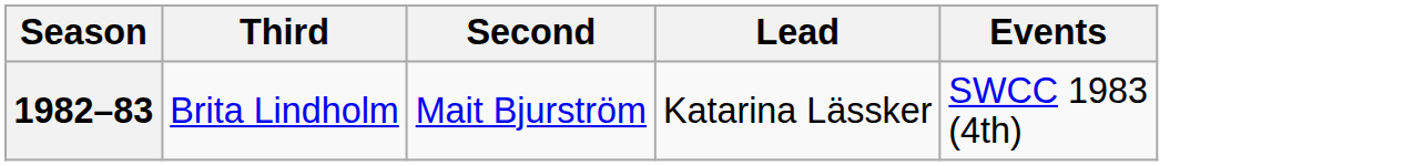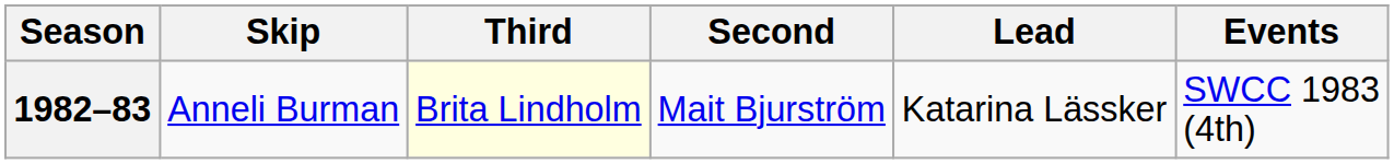 <table class="wikitable">
 <tr>
 <th scope="col">Season</th>
+<th scope="col">Skip</th>
 <th scope="col">Third</th>
 <th scope="col">Second</th>
 <th scope="col">Lead</th>
 <th scope="col">Events</th>
 </tr>
 <tr>
 <th scope="row">1982–83</th>
-<td><a href='#'>Brita Lindholm</a></td>
+<td><a href='#'>Anneli Burman</a></td>
+<td style="background: lightyellow;"><a href='#'>Brita Lindholm</a></td>
 <td><a href='#'>Mait Bjurström</a></td>
 <td>Katarina Lässker</td>
 <td><a href='#'>SWCC</a> 1983 <br> (4th)</td>
 </tr>
 </table>
